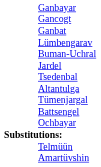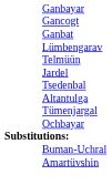 <table style="font-size:90%" cellspacing="0" cellpadding="0">
 <tr>
 <th width=25></th>
 <th width=25></th>
 </tr>
 <tr>
 <td></td>
 <td></td>
 <td><a href='#'>Ganbayar</a></td>
 </tr>
 <tr>
 <td></td>
 <td></td>
 <td><a href='#'>Gancogt</a></td>
 <td></td>
 </tr>
 <tr>
 <td></td>
 <td></td>
 <td><a href='#'>Ganbat</a></td>
 <td></td>
 </tr>
 <tr>
 <td></td>
 <td></td>
 <td><a href='#'>Lümbengarav</a></td>
 </tr>
 <tr>
 <td></td>
 <td></td>
-<td><a href='#'>Buman-Uchral</a></td>
+<td><a href='#'>Telmüün</a></td>
 <td></td>
 <td></td>
 </tr>
 <tr>
 <td></td>
 <td></td>
 <td><a href='#'>Jardel</a></td>
 </tr>
 <tr>
 <td></td>
 <td></td>
 <td><a href='#'>Tsedenbal</a></td>
 </tr>
 <tr>
 <td></td>
 <td></td>
 <td><a href='#'>Altantulga</a></td>
 </tr>
 <tr>
 <td></td>
 <td></td>
 <td><a href='#'>Tümenjargal</a></td>
 </tr>
 <tr>
 <td></td>
 <td></td>
-<td><a href='#'>Battsengel</a></td>
-<td></td>
-<td></td>
-</tr>
-<tr>
-<td></td>
-<td></td>
 <td><a href='#'>Ochbayar</a></td>
 <td></td>
 </tr>
 <tr>
 <td colspan=5><strong>Substitutions:</strong></td>
 </tr>
 <tr>
 <td></td>
 <td></td>
-<td><a href='#'>Telmüün</a></td>
+<td><a href='#'>Buman-Uchral</a></td>
 <td></td>
 <td></td>
 </tr>
 <tr>
 <td></td>
 <td></td>
 <td><a href='#'>Amartüvshin</a></td>
 <td></td>
 <td></td>
 </tr>
 </table>
